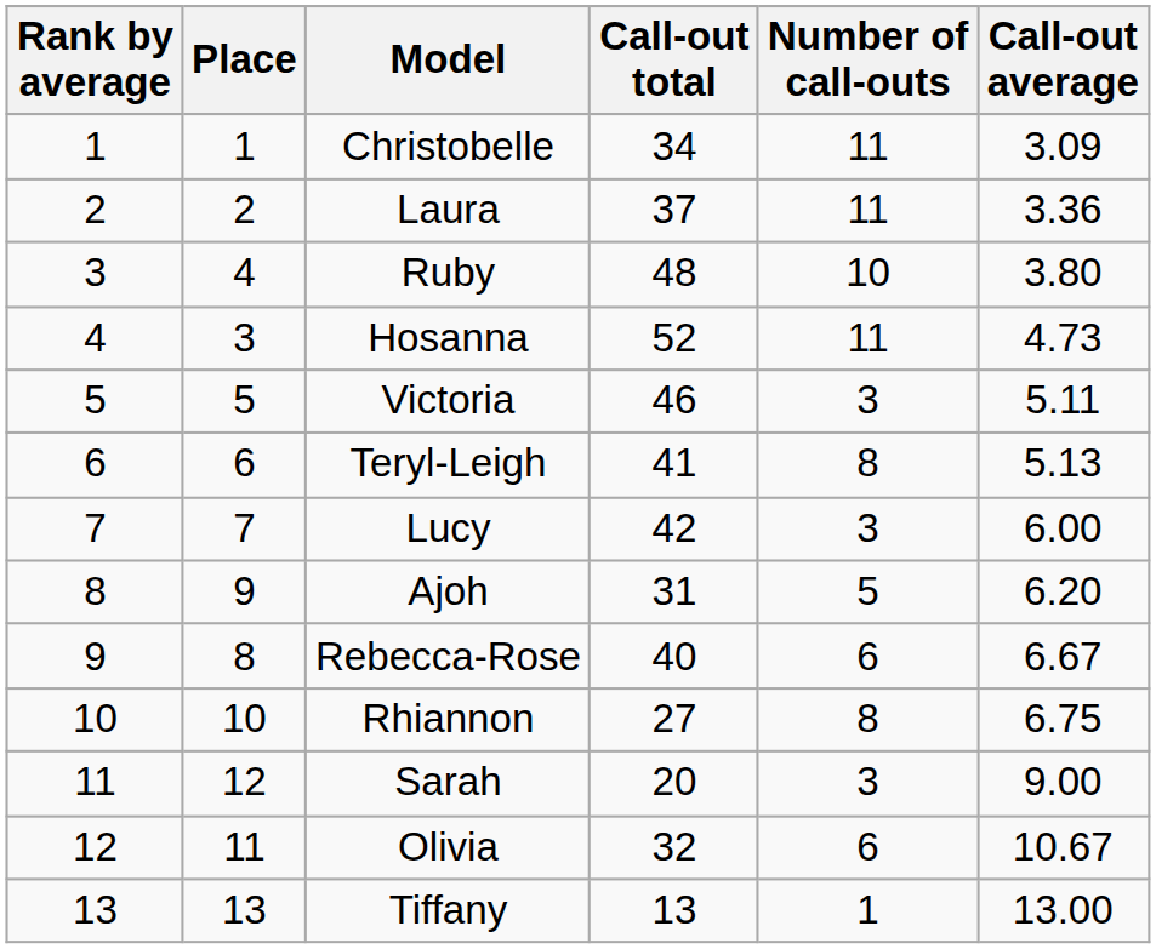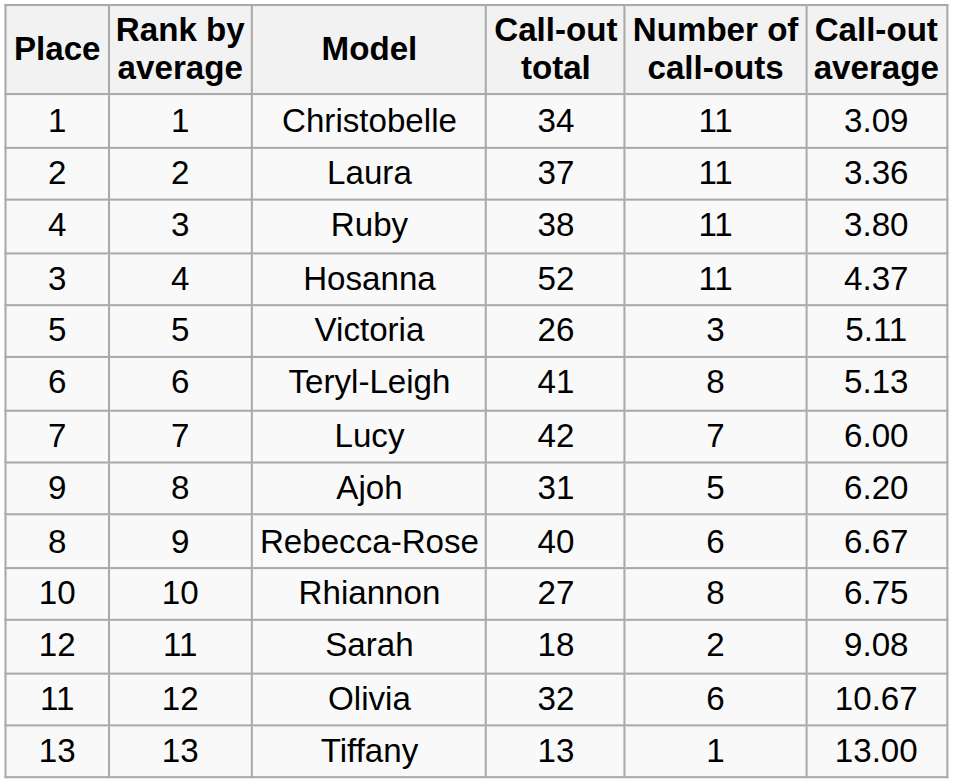 <table class="wikitable sortable" style="margin:auto; text-align:center; white-space:nowrap">
 <tr>
+<th>Place</th>
 <th>Rank by<br>average</th>
-<th>Place</th>
 <th>Model</th>
 <th>Call-out<br>total</th>
 <th>Number of<br>call-outs</th>
 <th>Call-out<br>average</th>
 </tr>
 <tr>
 <td>1</td>
 <td>1</td>
 <td>Christobelle</td>
 <td>34</td>
 <td>11</td>
 <td>3.09</td>
 </tr>
 <tr>
 <td>2</td>
 <td>2</td>
 <td>Laura</td>
 <td>37</td>
 <td>11</td>
 <td>3.36</td>
 </tr>
 <tr>
+<td>4</td>
 <td>3</td>
-<td>4</td>
 <td>Ruby</td>
-<td>48</td>
-<td>10</td>
+<td>38</td>
+<td>11</td>
 <td>3.80</td>
 </tr>
 <tr>
+<td>3</td>
 <td>4</td>
-<td>3</td>
 <td>Hosanna</td>
 <td>52</td>
 <td>11</td>
-<td>4.73</td>
+<td>4.37</td>
 </tr>
 <tr>
 <td>5</td>
 <td>5</td>
 <td>Victoria</td>
-<td>46</td>
+<td>26</td>
 <td>3</td>
 <td>5.11</td>
 </tr>
 <tr>
 <td>6</td>
 <td>6</td>
 <td>Teryl-Leigh</td>
 <td>41</td>
 <td>8</td>
 <td>5.13</td>
 </tr>
 <tr>
 <td>7</td>
 <td>7</td>
 <td>Lucy</td>
 <td>42</td>
-<td>3</td>
+<td>7</td>
 <td>6.00</td>
 </tr>
 <tr>
+<td>9</td>
 <td>8</td>
-<td>9</td>
 <td>Ajoh</td>
 <td>31</td>
 <td>5</td>
 <td>6.20</td>
 </tr>
 <tr>
+<td>8</td>
 <td>9</td>
-<td>8</td>
 <td>Rebecca-Rose</td>
 <td>40</td>
 <td>6</td>
 <td>6.67</td>
 </tr>
 <tr>
 <td>10</td>
 <td>10</td>
 <td>Rhiannon</td>
 <td>27</td>
 <td>8</td>
 <td>6.75</td>
 </tr>
 <tr>
+<td>12</td>
+<td>11</td>
+<td>Sarah</td>
+<td>18</td>
+<td>2</td>
+<td>9.08</td>
+</tr>
+<tr>
 <td>11</td>
 <td>12</td>
-<td>Sarah</td>
-<td>20</td>
-<td>3</td>
-<td>9.00</td>
-</tr>
-<tr>
-<td>12</td>
-<td>11</td>
 <td>Olivia</td>
 <td>32</td>
 <td>6</td>
 <td>10.67</td>
 </tr>
 <tr>
 <td>13</td>
 <td>13</td>
 <td>Tiffany</td>
 <td>13</td>
 <td>1</td>
 <td>13.00</td>
 </tr>
 </table>
